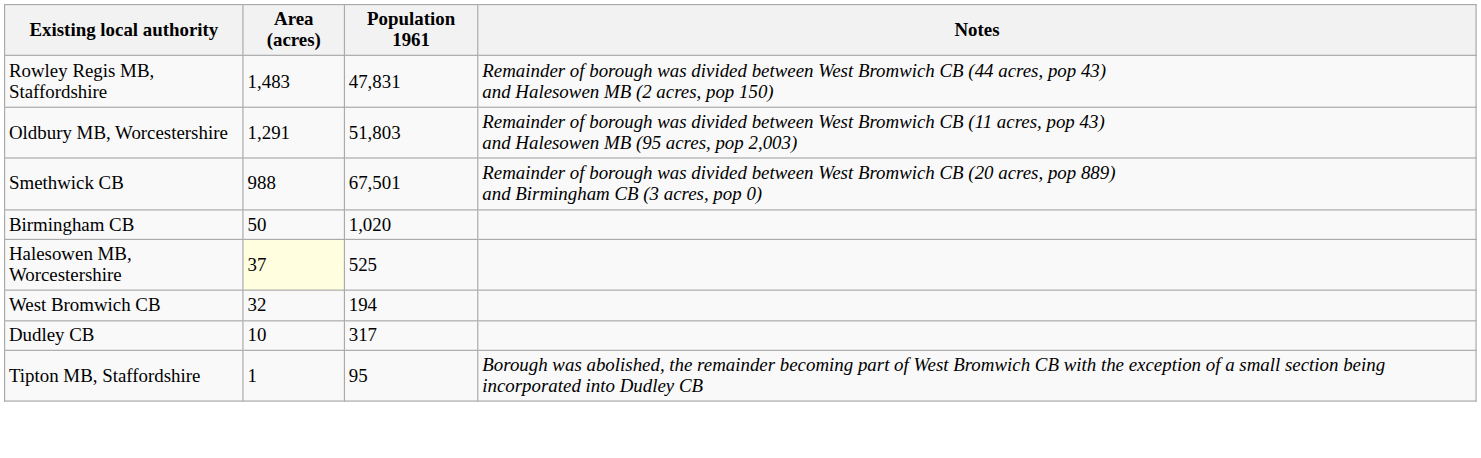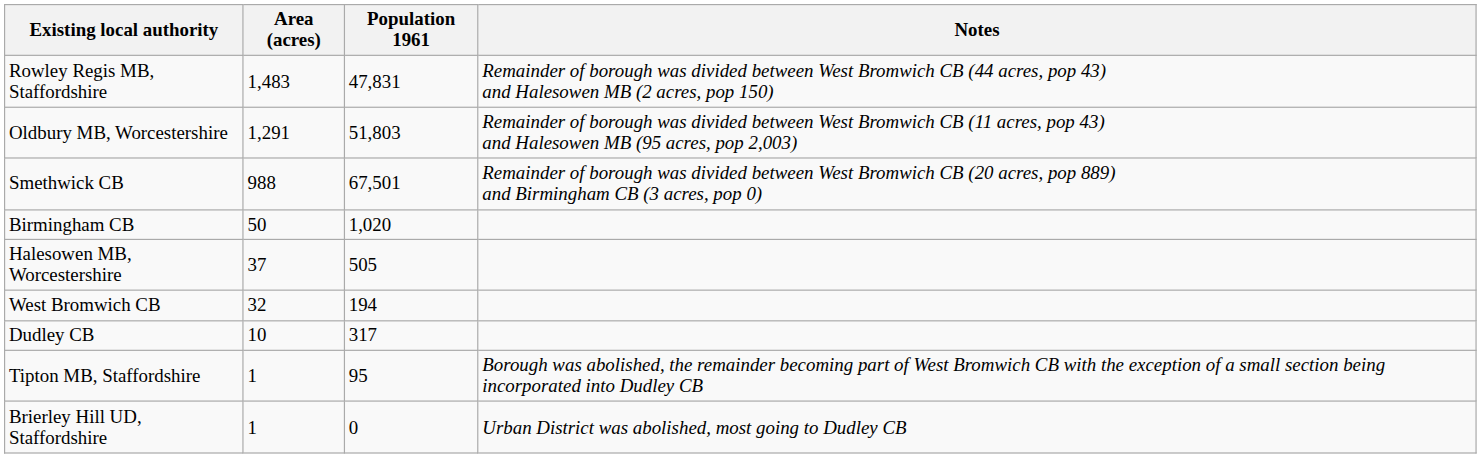 <table class="wikitable">
 <tr>
 <th>Existing local authority</th>
 <th>Area (acres)</th>
 <th>Population 1961</th>
 <th>Notes</th>
 </tr>
 <tr>
 <td>Rowley Regis MB, Staffordshire</td>
 <td>1,483</td>
 <td>47,831</td>
 <td><em>Remainder of borough was divided between West Bromwich CB (44 acres, pop 43)<br> and Halesowen MB (2 acres, pop 150)</em></td>
 </tr>
 <tr>
 <td>Oldbury MB, Worcestershire</td>
 <td>1,291</td>
 <td>51,803</td>
 <td><em>Remainder of borough was divided between West Bromwich CB (11 acres, pop 43)<br> and Halesowen MB (95 acres, pop 2,003)</em></td>
 </tr>
 <tr>
 <td>Smethwick CB</td>
 <td>988</td>
 <td>67,501</td>
 <td><em>Remainder of borough was divided between West Bromwich CB (20 acres, pop 889)<br> and Birmingham CB (3 acres, pop 0)</em></td>
 </tr>
 <tr>
 <td>Birmingham CB</td>
 <td>50</td>
 <td>1,020</td>
 <td></td>
 </tr>
 <tr>
 <td>Halesowen MB, Worcestershire</td>
-<td style="background: lightyellow;">37</td>
-<td>525</td>
+<td>37</td>
+<td>505</td>
 <td></td>
 </tr>
 <tr>
 <td>West Bromwich CB</td>
 <td>32</td>
 <td>194</td>
 <td></td>
 </tr>
 <tr>
 <td>Dudley CB</td>
 <td>10</td>
 <td>317</td>
 <td></td>
 </tr>
 <tr>
 <td>Tipton MB, Staffordshire</td>
 <td>1</td>
 <td>95</td>
 <td><em>Borough was abolished, the remainder becoming part of West Bromwich CB with the exception of a small section being incorporated into Dudley CB</em></td>
 </tr>
+<tr>
+<td>Brierley Hill UD, Staffordshire</td>
+<td>1</td>
+<td>0</td>
+<td><em>Urban District was abolished, most going to Dudley CB</em></td>
+</tr>
 </table>
